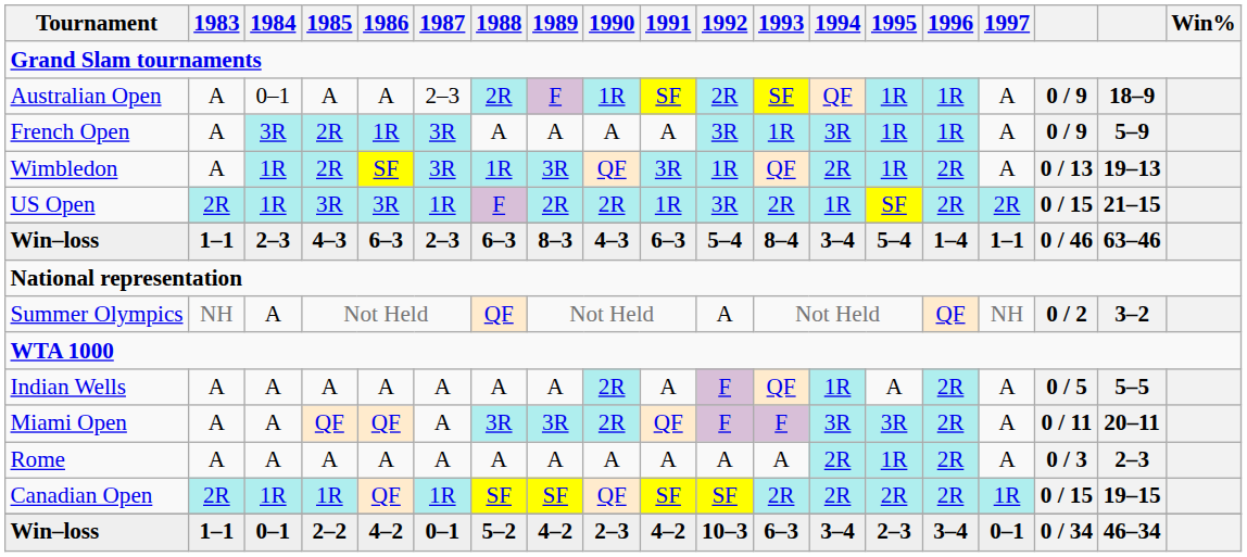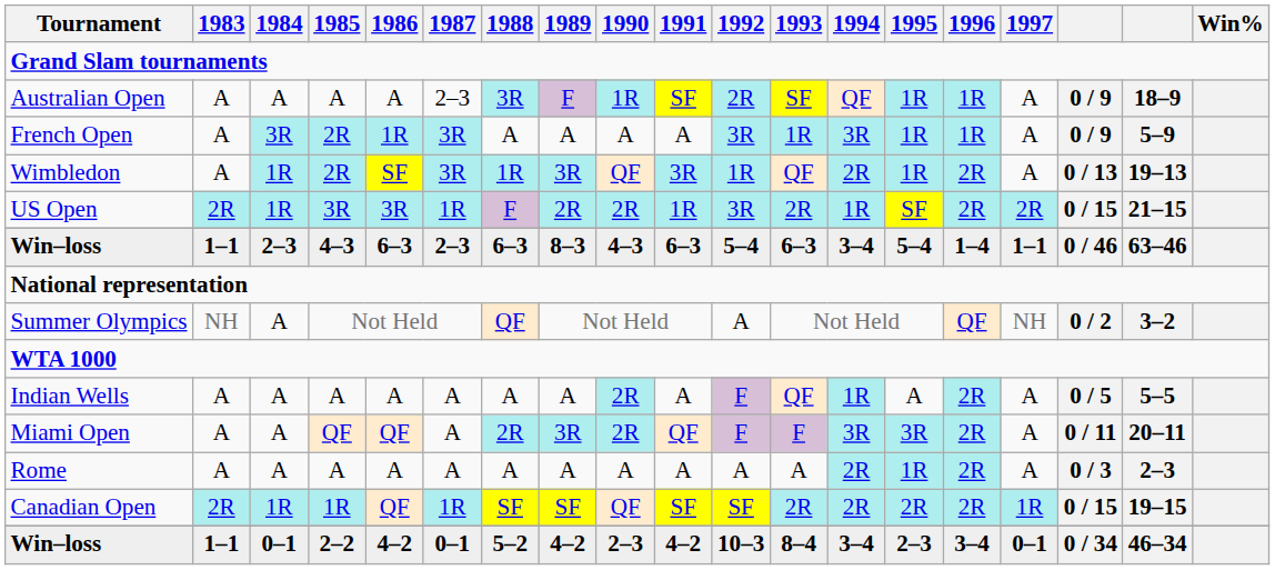 <table class=wikitable style=text-align:center>
 <tr>
 <th>Tournament</th>
 <th><a href='#'>1983</a></th>
 <th><a href='#'>1984</a></th>
 <th><a href='#'>1985</a></th>
 <th><a href='#'>1986</a></th>
 <th><a href='#'>1987</a></th>
 <th><a href='#'>1988</a></th>
 <th><a href='#'>1989</a></th>
 <th><a href='#'>1990</a></th>
 <th><a href='#'>1991</a></th>
 <th><a href='#'>1992</a></th>
 <th><a href='#'>1993</a></th>
 <th><a href='#'>1994</a></th>
 <th><a href='#'>1995</a></th>
 <th><a href='#'>1996</a></th>
 <th><a href='#'>1997</a></th>
 <th></th>
 <th></th>
 <th>Win%</th>
 </tr>
 <tr>
 <td colspan="20" align="left"><strong><a href='#'>Grand Slam tournaments</a></strong></td>
 </tr>
 <tr>
 <td align=left><a href='#'>Australian Open</a></td>
 <td>A</td>
-<td>0–1</td>
+<td>A</td>
 <td>A</td>
 <td>A</td>
 <td>2–3</td>
-<td bgcolor=afeeee><a href='#'>2R</a></td>
+<td bgcolor=afeeee><a href='#'>3R</a></td>
 <td bgcolor=thistle><a href='#'>F</a></td>
 <td bgcolor=afeeee><a href='#'>1R</a></td>
 <td bgcolor=yellow><a href='#'>SF</a></td>
 <td bgcolor=afeeee><a href='#'>2R</a></td>
 <td bgcolor=yellow><a href='#'>SF</a></td>
 <td bgcolor=ffebcd><a href='#'>QF</a></td>
 <td bgcolor=afeeee><a href='#'>1R</a></td>
 <td bgcolor=afeeee><a href='#'>1R</a></td>
 <td>A</td>
 <th>0 / 9</th>
 <th>18–9</th>
 <th></th>
 </tr>
 <tr>
 <td align=left><a href='#'>French Open</a></td>
 <td>A</td>
 <td bgcolor=afeeee><a href='#'>3R</a></td>
 <td bgcolor=afeeee><a href='#'>2R</a></td>
 <td bgcolor=afeeee><a href='#'>1R</a></td>
 <td bgcolor=afeeee><a href='#'>3R</a></td>
 <td>A</td>
 <td>A</td>
 <td>A</td>
 <td>A</td>
 <td bgcolor=afeeee><a href='#'>3R</a></td>
 <td bgcolor=afeeee><a href='#'>1R</a></td>
 <td bgcolor=afeeee><a href='#'>3R</a></td>
 <td bgcolor=afeeee><a href='#'>1R</a></td>
 <td bgcolor=afeeee><a href='#'>1R</a></td>
 <td>A</td>
 <th>0 / 9</th>
 <th>5–9</th>
 <th></th>
 </tr>
 <tr>
 <td align=left><a href='#'>Wimbledon</a></td>
 <td>A</td>
 <td bgcolor=afeeee><a href='#'>1R</a></td>
 <td bgcolor=afeeee><a href='#'>2R</a></td>
 <td bgcolor=yellow><a href='#'>SF</a></td>
 <td bgcolor=afeeee><a href='#'>3R</a></td>
 <td bgcolor=afeeee><a href='#'>1R</a></td>
 <td bgcolor=afeeee><a href='#'>3R</a></td>
 <td bgcolor=ffebcd><a href='#'>QF</a></td>
 <td bgcolor=afeeee><a href='#'>3R</a></td>
 <td bgcolor=afeeee><a href='#'>1R</a></td>
 <td bgcolor=ffebcd><a href='#'>QF</a></td>
 <td bgcolor=afeeee><a href='#'>2R</a></td>
 <td bgcolor=afeeee><a href='#'>1R</a></td>
 <td bgcolor=afeeee><a href='#'>2R</a></td>
 <td>A</td>
 <th>0 / 13</th>
 <th>19–13</th>
 <th></th>
 </tr>
 <tr>
 <td align=left><a href='#'>US Open</a></td>
 <td bgcolor=afeeee><a href='#'>2R</a></td>
 <td bgcolor=afeeee><a href='#'>1R</a></td>
 <td bgcolor=afeeee><a href='#'>3R</a></td>
 <td bgcolor=afeeee><a href='#'>3R</a></td>
 <td bgcolor=afeeee><a href='#'>1R</a></td>
 <td bgcolor=thistle><a href='#'>F</a></td>
 <td bgcolor=afeeee><a href='#'>2R</a></td>
 <td bgcolor=afeeee><a href='#'>2R</a></td>
 <td bgcolor=afeeee><a href='#'>1R</a></td>
 <td bgcolor=afeeee><a href='#'>3R</a></td>
 <td bgcolor=afeeee><a href='#'>2R</a></td>
 <td bgcolor=afeeee><a href='#'>1R</a></td>
 <td bgcolor=yellow><a href='#'>SF</a></td>
 <td bgcolor=afeeee><a href='#'>2R</a></td>
 <td bgcolor=afeeee><a href='#'>2R</a></td>
 <th>0 / 15</th>
 <th>21–15</th>
 <th></th>
 </tr>
 <tr>
 </tr>
 <tr style=background:#efefef;font-weight:bold>
 <td align=left>Win–loss</td>
 <td>1–1</td>
 <td>2–3</td>
 <td>4–3</td>
 <td>6–3</td>
 <td>2–3</td>
 <td>6–3</td>
 <td>8–3</td>
 <td>4–3</td>
 <td>6–3</td>
 <td>5–4</td>
-<td>8–4</td>
+<td>6–3</td>
 <td>3–4</td>
 <td>5–4</td>
 <td>1–4</td>
 <td>1–1</td>
 <th>0 / 46</th>
 <th>63–46</th>
 <th></th>
 </tr>
 <tr>
 <td colspan="20" align="left"><strong>National representation</strong></td>
 </tr>
 <tr>
 <td align=left><a href='#'>Summer Olympics</a></td>
 <td style=color:#767676 colspan=1>NH</td>
 <td>A</td>
 <td style=color:#767676 colspan=3>Not Held</td>
 <td bgcolor=ffebcd><a href='#'>QF</a></td>
 <td style=color:#767676 colspan=3>Not Held</td>
 <td>A</td>
 <td style=color:#767676 colspan=3>Not Held</td>
 <td bgcolor=ffebcd><a href='#'>QF</a></td>
 <td style=color:#767676 colspan=1>NH</td>
 <th>0 / 2</th>
 <th>3–2</th>
 <th></th>
 </tr>
 <tr>
 <td colspan="20" align="left"><strong><a href='#'>WTA 1000</a></strong></td>
 </tr>
 <tr>
 <td align=left><a href='#'>Indian Wells</a></td>
 <td>A</td>
 <td>A</td>
 <td>A</td>
 <td>A</td>
 <td>A</td>
 <td>A</td>
 <td>A</td>
 <td bgcolor=afeeee><a href='#'>2R</a></td>
 <td>A</td>
 <td bgcolor=thistle><a href='#'>F</a></td>
 <td bgcolor=ffebcd><a href='#'>QF</a></td>
 <td bgcolor=afeeee><a href='#'>1R</a></td>
 <td>A</td>
 <td bgcolor=afeeee><a href='#'>2R</a></td>
 <td>A</td>
 <th>0 / 5</th>
 <th>5–5</th>
 <th></th>
 </tr>
 <tr>
 <td align=left><a href='#'>Miami Open</a></td>
 <td>A</td>
 <td>A</td>
 <td bgcolor=ffebcd><a href='#'>QF</a></td>
 <td bgcolor=ffebcd><a href='#'>QF</a></td>
 <td>A</td>
-<td bgcolor=afeeee><a href='#'>3R</a></td>
+<td bgcolor=afeeee><a href='#'>2R</a></td>
 <td bgcolor=afeeee><a href='#'>3R</a></td>
 <td bgcolor=afeeee><a href='#'>2R</a></td>
 <td bgcolor=ffebcd><a href='#'>QF</a></td>
 <td bgcolor=thistle><a href='#'>F</a></td>
 <td bgcolor=thistle><a href='#'>F</a></td>
 <td bgcolor=afeeee><a href='#'>3R</a></td>
 <td bgcolor=afeeee><a href='#'>3R</a></td>
 <td bgcolor=afeeee><a href='#'>2R</a></td>
 <td>A</td>
 <th>0 / 11</th>
 <th>20–11</th>
 <th></th>
 </tr>
 <tr>
 <td align=left><a href='#'>Rome</a></td>
 <td>A</td>
 <td>A</td>
 <td>A</td>
 <td>A</td>
 <td>A</td>
 <td>A</td>
 <td>A</td>
 <td>A</td>
 <td>A</td>
 <td>A</td>
 <td>A</td>
 <td bgcolor=afeeee><a href='#'>2R</a></td>
 <td bgcolor=afeeee><a href='#'>1R</a></td>
 <td bgcolor=afeeee><a href='#'>2R</a></td>
 <td>A</td>
 <th>0 / 3</th>
 <th>2–3</th>
 <th></th>
 </tr>
 <tr>
 <td align=left><a href='#'>Canadian Open</a></td>
 <td bgcolor=afeeee><a href='#'>2R</a></td>
 <td bgcolor=afeeee><a href='#'>1R</a></td>
 <td bgcolor=afeeee><a href='#'>1R</a></td>
 <td bgcolor=ffebcd><a href='#'>QF</a></td>
 <td bgcolor=afeeee><a href='#'>1R</a></td>
 <td bgcolor=yellow><a href='#'>SF</a></td>
 <td bgcolor=yellow><a href='#'>SF</a></td>
 <td bgcolor=ffebcd><a href='#'>QF</a></td>
 <td bgcolor=yellow><a href='#'>SF</a></td>
 <td bgcolor=yellow><a href='#'>SF</a></td>
 <td bgcolor=afeeee><a href='#'>2R</a></td>
 <td bgcolor=afeeee><a href='#'>2R</a></td>
 <td bgcolor=afeeee><a href='#'>2R</a></td>
 <td bgcolor=afeeee><a href='#'>2R</a></td>
 <td bgcolor=afeeee><a href='#'>1R</a></td>
 <th>0 / 15</th>
 <th>19–15</th>
 <th></th>
 </tr>
 <tr>
 </tr>
 <tr style=background:#efefef;font-weight:bold>
 <td align=left>Win–loss</td>
 <td>1–1</td>
 <td>0–1</td>
 <td>2–2</td>
 <td>4–2</td>
 <td>0–1</td>
 <td>5–2</td>
 <td>4–2</td>
 <td>2–3</td>
 <td>4–2</td>
 <td>10–3</td>
-<td>6–3</td>
+<td>8–4</td>
 <td>3–4</td>
 <td>2–3</td>
 <td>3–4</td>
 <td>0–1</td>
 <th>0 / 34</th>
 <th>46–34</th>
 <th></th>
 </tr>
 </table>
